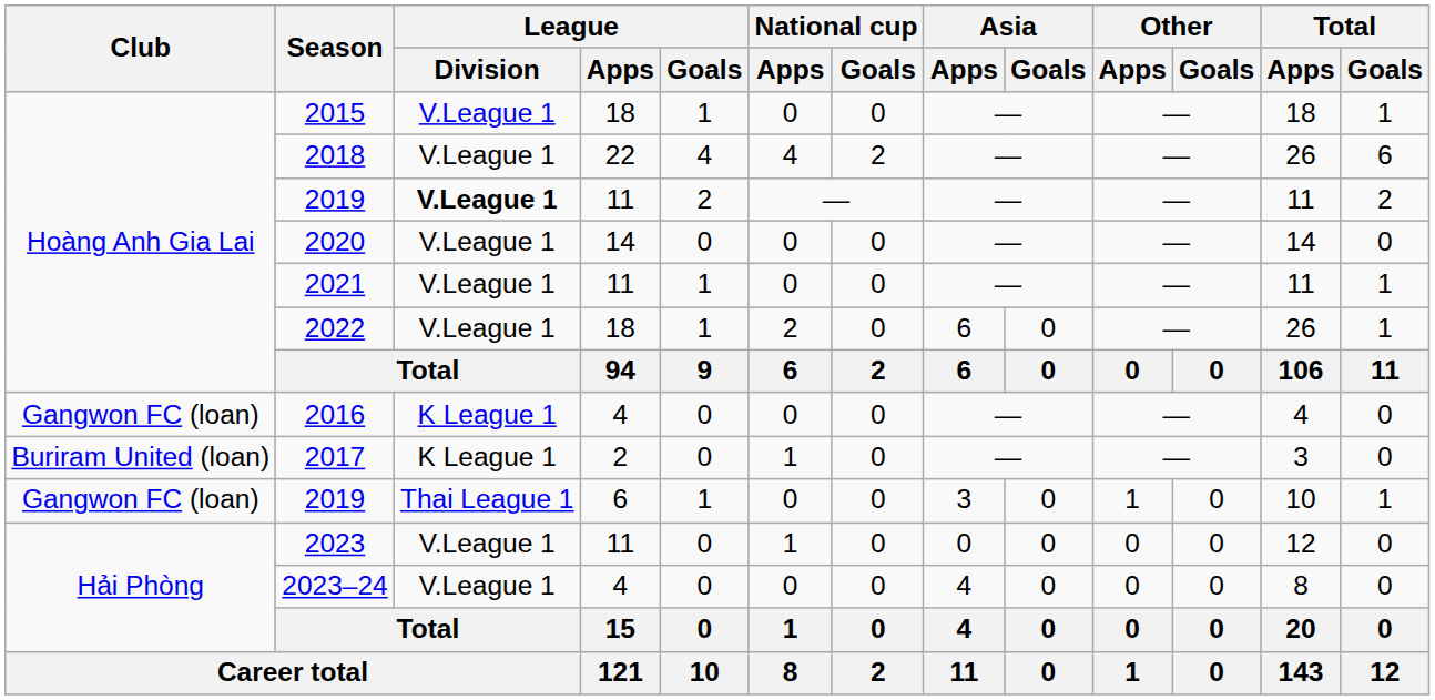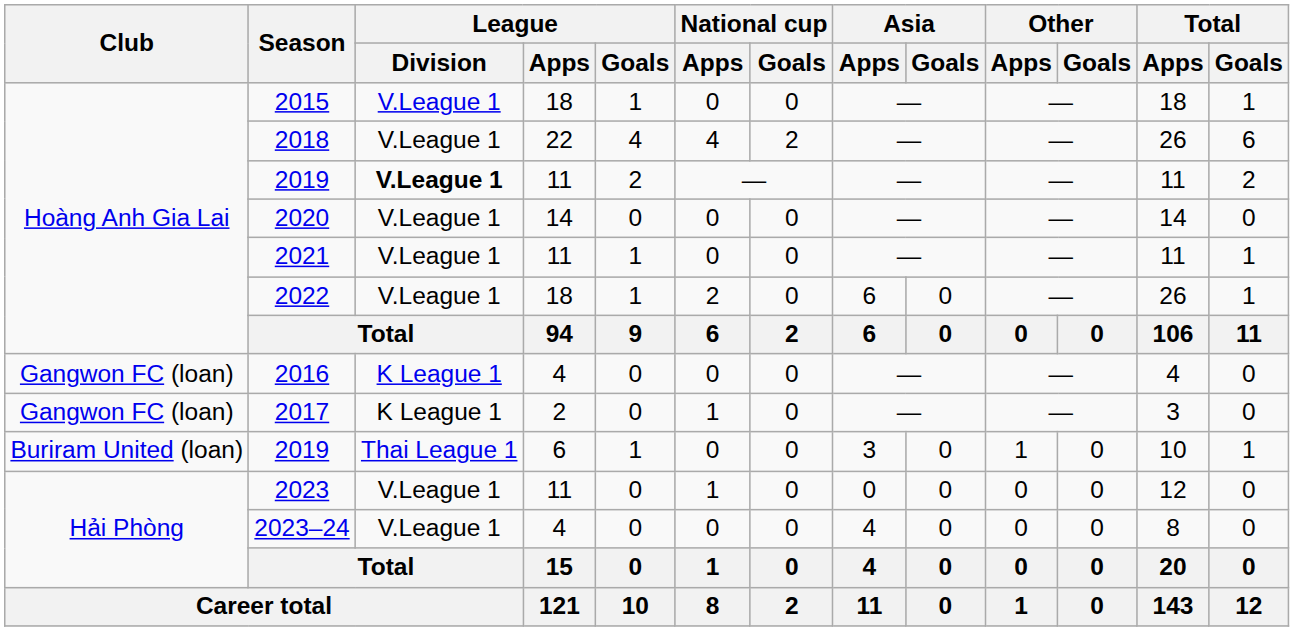 <table class=wikitable style=text-align:center>
 <tr>
 <th rowspan=2>Club</th>
 <th rowspan=2>Season</th>
 <th colspan=3>League</th>
 <th colspan=2>National cup</th>
 <th colspan=2>Asia</th>
 <th colspan=2>Other</th>
 <th colspan=2>Total</th>
 </tr>
 <tr>
 <th>Division</th>
 <th>Apps</th>
 <th>Goals</th>
 <th>Apps</th>
 <th>Goals</th>
 <th>Apps</th>
 <th>Goals</th>
 <th>Apps</th>
 <th>Goals</th>
 <th>Apps</th>
 <th>Goals</th>
 </tr>
 <tr>
 <td rowspan=7><a href='#'>Hoàng Anh Gia Lai</a></td>
 <td><a href='#'>2015</a></td>
 <td><a href='#'>V.League 1</a></td>
 <td>18</td>
 <td>1</td>
 <td>0</td>
 <td>0</td>
 <td colspan=2>—</td>
 <td colspan=2>—</td>
 <td>18</td>
 <td>1</td>
 </tr>
 <tr>
 <td><a href='#'>2018</a></td>
 <td>V.League 1</td>
 <td>22</td>
 <td>4</td>
 <td>4</td>
 <td>2</td>
 <td colspan=2>—</td>
 <td colspan=2>—</td>
 <td>26</td>
 <td>6</td>
 </tr>
 <tr>
 <td><a href='#'>2019</a></td>
 <td><strong>V.League 1</strong></td>
 <td>11</td>
 <td>2</td>
 <td colspan=2>—</td>
 <td colspan=2>—</td>
 <td colspan=2>—</td>
 <td>11</td>
 <td>2</td>
 </tr>
 <tr>
 <td><a href='#'>2020</a></td>
 <td>V.League 1</td>
 <td>14</td>
 <td>0</td>
 <td>0</td>
 <td>0</td>
 <td colspan=2>—</td>
 <td colspan=2>—</td>
 <td>14</td>
 <td>0</td>
 </tr>
 <tr>
 <td><a href='#'>2021</a></td>
 <td>V.League 1</td>
 <td>11</td>
 <td>1</td>
 <td>0</td>
 <td>0</td>
 <td colspan=2>—</td>
 <td colspan=2>—</td>
 <td>11</td>
 <td>1</td>
 </tr>
 <tr>
 <td><a href='#'>2022</a></td>
 <td>V.League 1</td>
 <td>18</td>
 <td>1</td>
 <td>2</td>
 <td>0</td>
 <td>6</td>
 <td>0</td>
 <td colspan=2>—</td>
 <td>26</td>
 <td>1</td>
 </tr>
 <tr>
 <th colspan=2>Total</th>
 <th>94</th>
 <th>9</th>
 <th>6</th>
 <th>2</th>
 <th>6</th>
 <th>0</th>
 <th>0</th>
 <th>0</th>
 <th>106</th>
 <th>11</th>
 </tr>
 <tr>
 <td><a href='#'>Gangwon FC</a> (loan)</td>
 <td><a href='#'>2016</a></td>
 <td><a href='#'>K League 1</a></td>
 <td>4</td>
 <td>0</td>
 <td>0</td>
 <td>0</td>
 <td colspan=2>—</td>
 <td colspan=2>—</td>
 <td>4</td>
 <td>0</td>
 </tr>
 <tr>
-<td><a href='#'>Buriram United</a> (loan)</td>
+<td><a href='#'>Gangwon FC</a> (loan)</td>
 <td><a href='#'>2017</a></td>
 <td>K League 1</td>
 <td>2</td>
 <td>0</td>
 <td>1</td>
 <td>0</td>
 <td colspan=2>—</td>
 <td colspan=2>—</td>
 <td>3</td>
 <td>0</td>
 </tr>
 <tr>
-<td><a href='#'>Gangwon FC</a> (loan)</td>
+<td><a href='#'>Buriram United</a> (loan)</td>
 <td><a href='#'>2019</a></td>
 <td><a href='#'>Thai League 1</a></td>
 <td>6</td>
 <td>1</td>
 <td>0</td>
 <td>0</td>
 <td>3</td>
 <td>0</td>
 <td>1</td>
 <td>0</td>
 <td>10</td>
 <td>1</td>
 </tr>
 <tr>
 <td rowspan=3><a href='#'>Hải Phòng</a></td>
 <td><a href='#'>2023</a></td>
 <td>V.League 1</td>
 <td>11</td>
 <td>0</td>
 <td>1</td>
 <td>0</td>
 <td>0</td>
 <td>0</td>
 <td>0</td>
 <td>0</td>
 <td>12</td>
 <td>0</td>
 </tr>
 <tr>
 <td><a href='#'>2023–24</a></td>
 <td>V.League 1</td>
 <td>4</td>
 <td>0</td>
 <td>0</td>
 <td>0</td>
 <td>4</td>
 <td>0</td>
 <td>0</td>
 <td>0</td>
 <td>8</td>
 <td>0</td>
 </tr>
 <tr>
 <th colspan=2>Total</th>
 <th>15</th>
 <th>0</th>
 <th>1</th>
 <th>0</th>
 <th>4</th>
 <th>0</th>
 <th>0</th>
 <th>0</th>
 <th>20</th>
 <th>0</th>
 </tr>
 <tr>
 <th colspan=3>Career total</th>
 <th>121</th>
 <th>10</th>
 <th>8</th>
 <th>2</th>
 <th>11</th>
 <th>0</th>
 <th>1</th>
 <th>0</th>
 <th>143</th>
 <th>12</th>
 </tr>
 </table>
